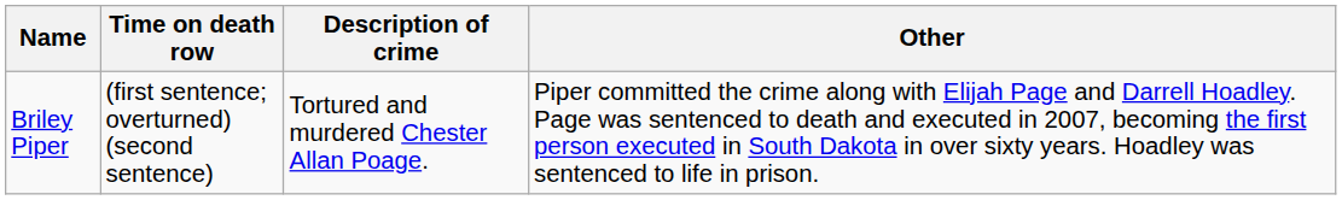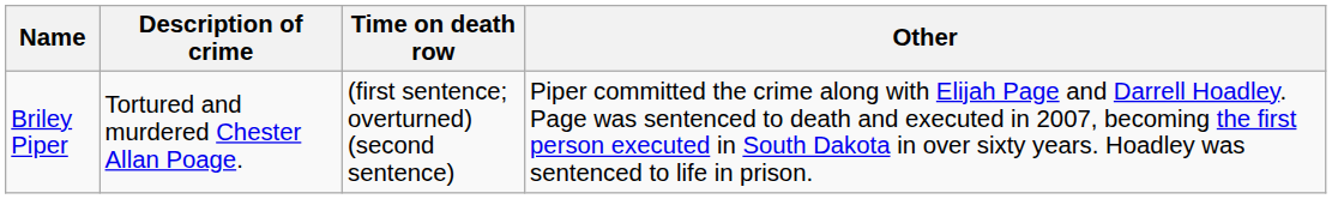 <table class="wikitable sortable">
 <tr>
 <th>Name</th>
+<th>Description of crime</th>
 <th>Time on death row</th>
-<th>Description of crime</th>
 <th>Other</th>
 </tr>
 <tr>
 <td><a href='#'>Briley Piper</a></td>
+<td>Tortured and murdered <a href='#'>Chester Allan Poage</a>.</td>
 <td> (first sentence; overturned)<br> (second sentence)</td>
-<td>Tortured and murdered <a href='#'>Chester Allan Poage</a>.</td>
 <td>Piper committed the crime along with <a href='#'>Elijah Page</a> and <a href='#'>Darrell Hoadley</a>. Page was sentenced to death and executed in 2007, becoming <a href='#'>the first person executed</a> in <a href='#'>South Dakota</a> in over sixty years. Hoadley was sentenced to life in prison.</td>
 </tr>
 </table>
